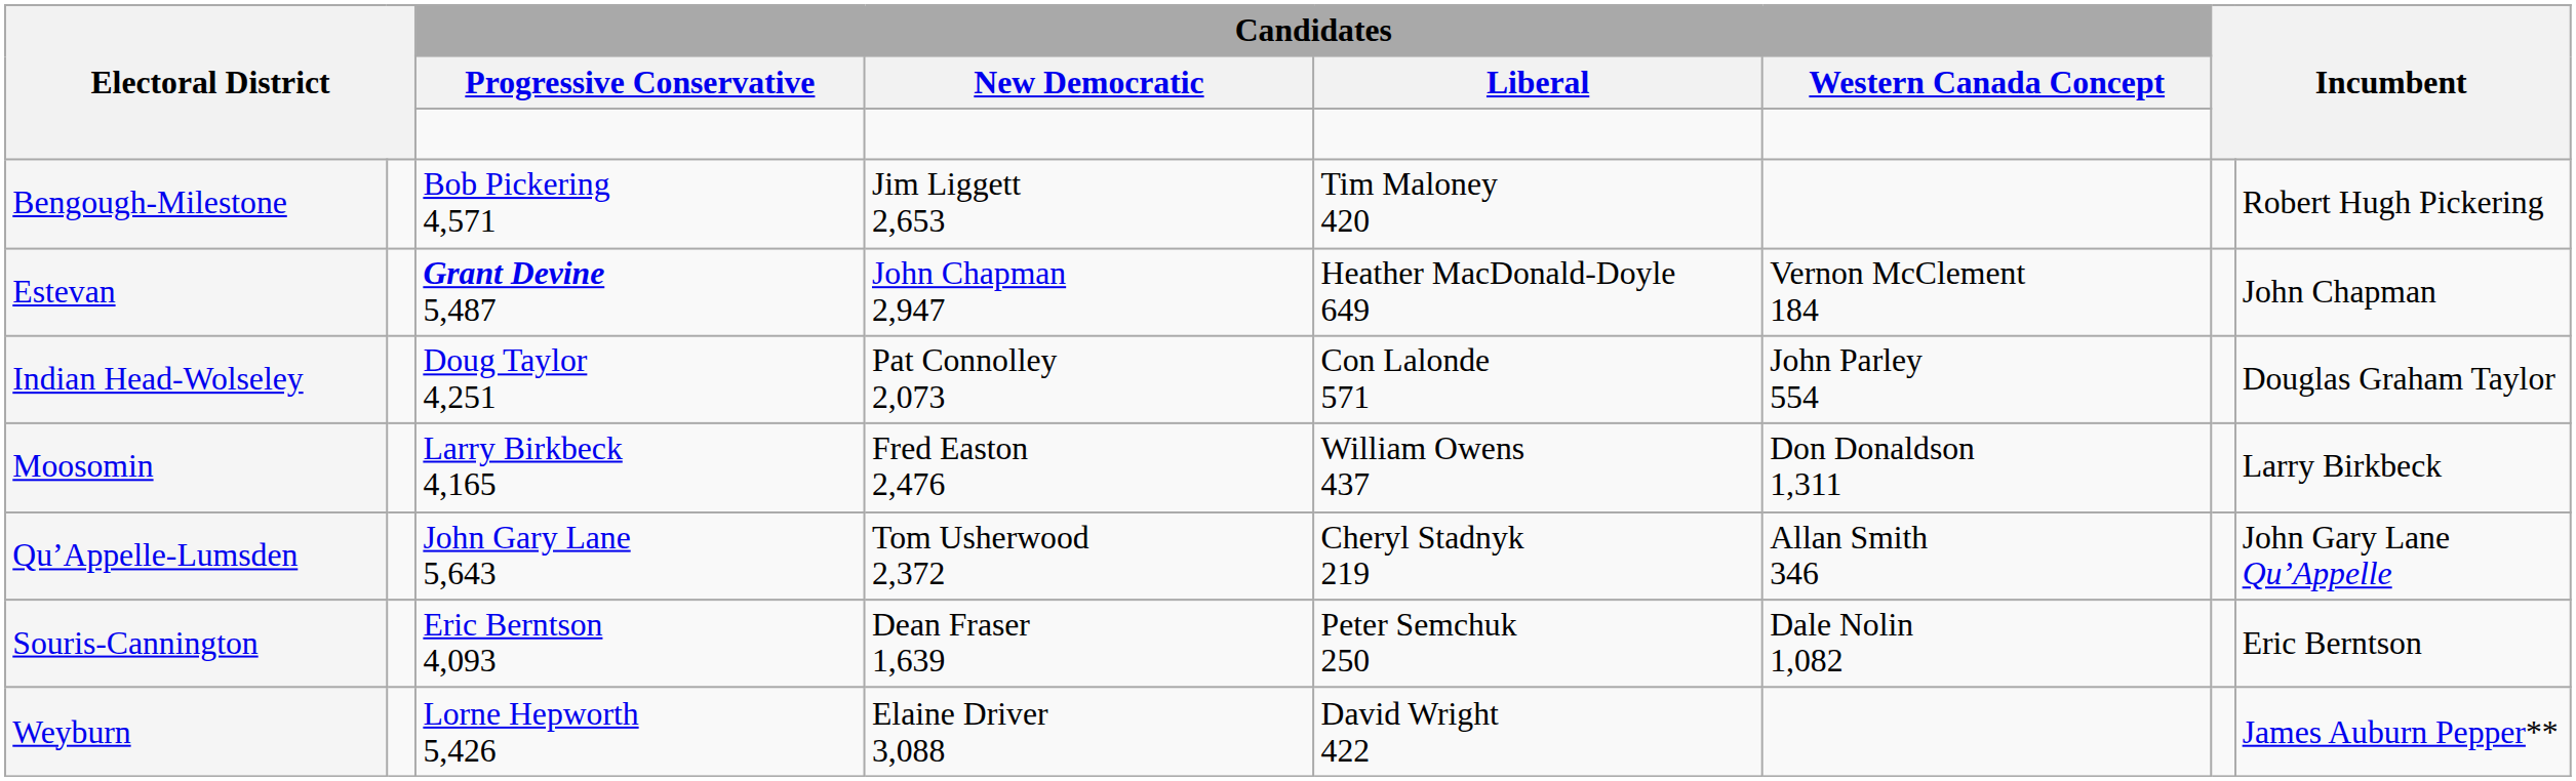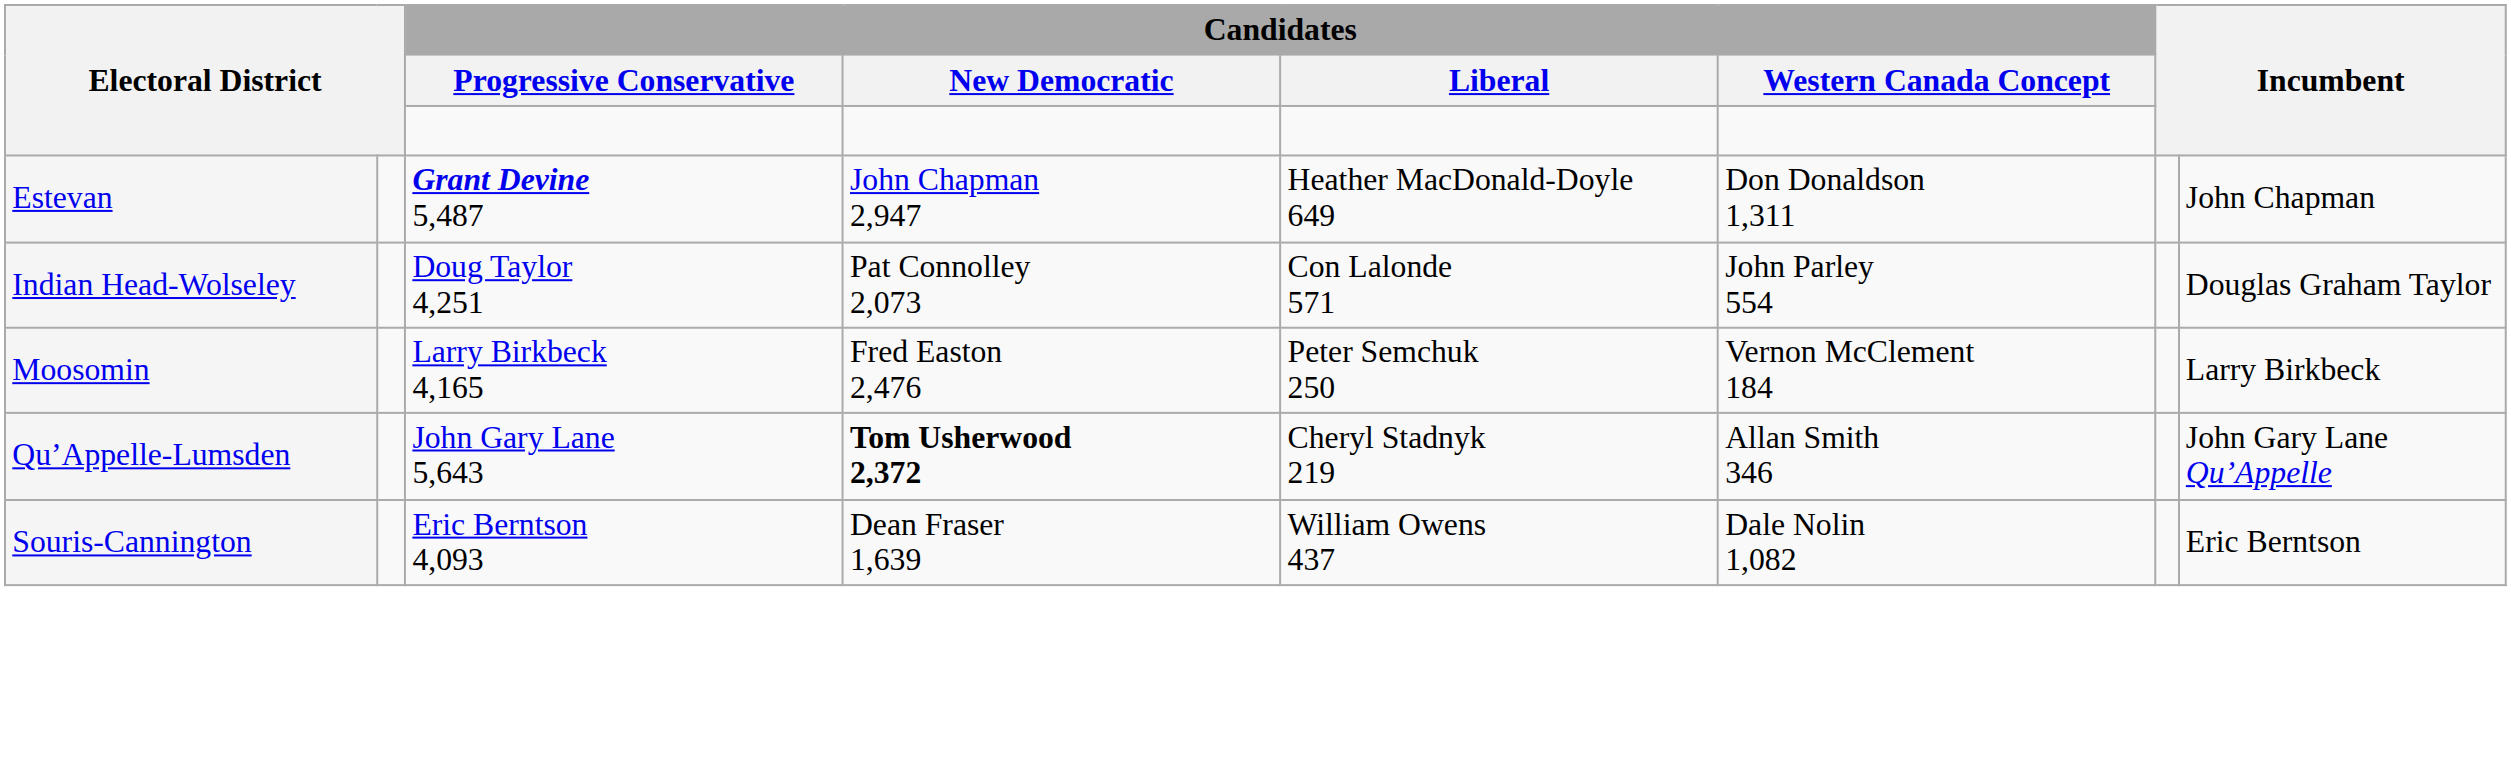 <table class="wikitable" style="width:100%">
 <tr>
 <th style="width:16%;" style="background:darkgrey;" rowspan=3 colspan=2>Electoral District</th>
 <th style="background:darkgrey;" colspan=4>Candidates</th>
 <th style="width:14%;" style="background:darkgrey;" rowspan=3 colspan=2>Incumbent</th>
 </tr>
 <tr>
 <th width=17.5%><a href='#'>Progressive Conservative</a></th>
 <th width=17.5%><a href='#'>New Democratic</a></th>
 <th width=17.5%><a href='#'>Liberal</a></th>
 <th width=17.5%><a href='#'>Western Canada Concept</a></th>
 </tr>
 <tr>
 <td width=17.5% > </td>
 <td width=17.5% > </td>
 <td width=17.5% > </td>
 <td width=17.5% > </td>
 </tr>
 <tr>
-<td bgcolor=whitesmoke><a href='#'>Bengough-Milestone</a></td>
-<td> </td>
-<td><a href='#'>Bob Pickering</a> <br>4,571</td>
-<td>Jim Liggett <br>2,653</td>
-<td>Tim Maloney <br>420</td>
-<td></td>
-<td> </td>
-<td>Robert Hugh Pickering</td>
-</tr>
-<tr>
 <td bgcolor=whitesmoke><a href='#'>Estevan</a></td>
 <td> </td>
 <td><strong><em><a href='#'>Grant Devine</a></em></strong> <br>5,487</td>
 <td><a href='#'>John Chapman</a> <br>2,947</td>
 <td>Heather MacDonald-Doyle <br>649</td>
-<td>Vernon McClement <br>184</td>
+<td>Don Donaldson <br>1,311</td>
 <td> </td>
 <td>John Chapman</td>
 </tr>
 <tr>
 <td bgcolor=whitesmoke><a href='#'>Indian Head-Wolseley</a></td>
 <td> </td>
 <td><a href='#'>Doug Taylor</a> <br>4,251</td>
 <td>Pat Connolley <br>2,073</td>
 <td>Con Lalonde <br>571</td>
 <td>John Parley <br>554</td>
 <td> </td>
 <td>Douglas Graham Taylor</td>
 </tr>
 <tr>
 <td bgcolor=whitesmoke><a href='#'>Moosomin</a></td>
 <td> </td>
 <td><a href='#'>Larry Birkbeck</a> <br>4,165</td>
 <td>Fred Easton <br>2,476</td>
-<td>William Owens <br>437</td>
-<td>Don Donaldson <br>1,311</td>
+<td>Peter Semchuk <br>250</td>
+<td>Vernon McClement <br>184</td>
 <td> </td>
 <td>Larry Birkbeck</td>
 </tr>
 <tr>
 <td bgcolor=whitesmoke><a href='#'>Qu’Appelle-Lumsden</a></td>
 <td> </td>
 <td><a href='#'>John Gary Lane</a> <br>5,643</td>
-<td>Tom Usherwood <br>2,372</td>
+<td><strong>Tom Usherwood <br>2,372</strong></td>
 <td>Cheryl Stadnyk <br>219</td>
 <td>Allan Smith <br>346</td>
 <td> </td>
 <td>John Gary Lane<br><span><em><a href='#'>Qu’Appelle</a></em></span></td>
 </tr>
 <tr>
 <td bgcolor=whitesmoke><a href='#'>Souris-Cannington</a></td>
 <td> </td>
 <td><a href='#'>Eric Berntson</a> <br>4,093</td>
 <td>Dean Fraser <br>1,639</td>
-<td>Peter Semchuk <br>250</td>
+<td>William Owens <br>437</td>
 <td>Dale Nolin <br>1,082</td>
 <td> </td>
 <td>Eric Berntson</td>
 </tr>
-<tr>
-<td bgcolor=whitesmoke><a href='#'>Weyburn</a></td>
-<td> </td>
-<td><a href='#'>Lorne Hepworth</a> <br>5,426</td>
-<td>Elaine Driver <br>3,088</td>
-<td>David Wright <br>422</td>
-<td></td>
-<td> </td>
-<td><a href='#'>James Auburn Pepper</a>**</td>
-</tr>
 </table>
